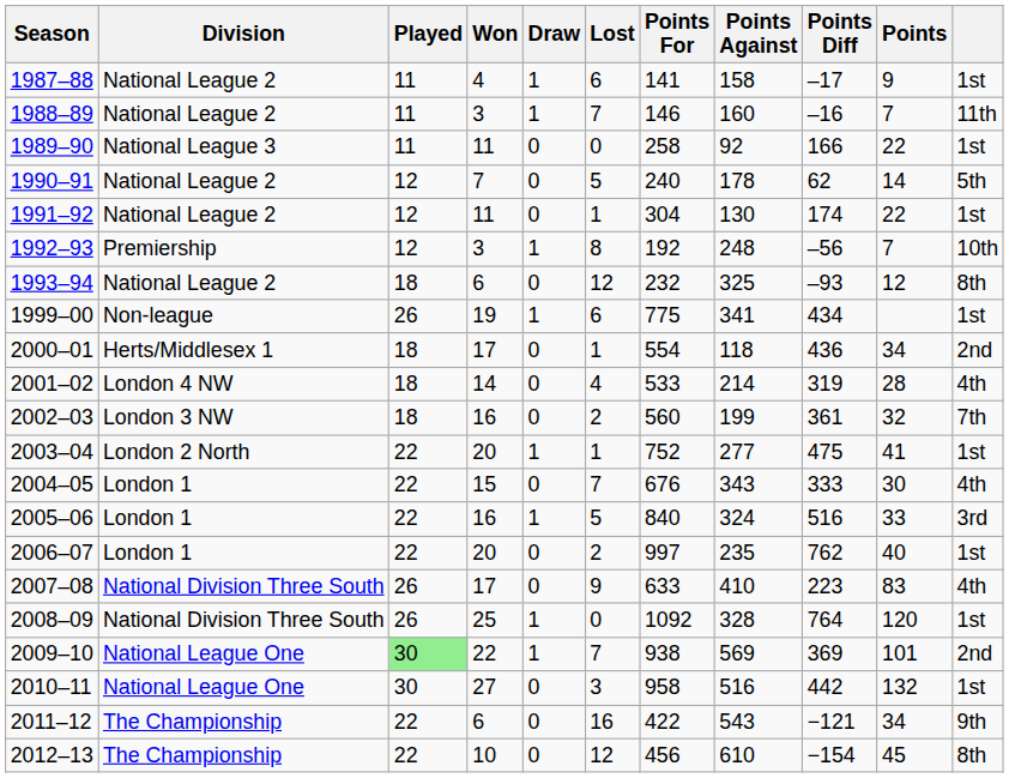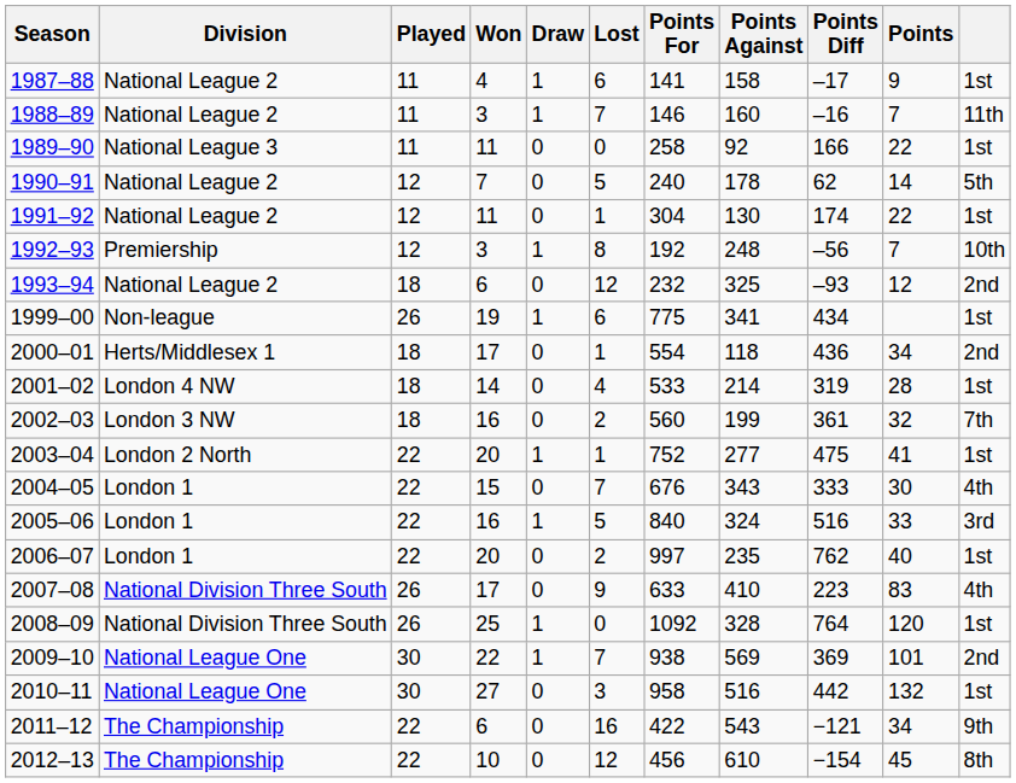 <table class="wikitable sortable">
 <tr>
 <th>Season</th>
 <th>Division</th>
 <th>Played</th>
 <th>Won</th>
 <th>Draw</th>
 <th>Lost</th>
 <th>Points <br> For</th>
 <th>Points <br> Against</th>
 <th>Points <br> Diff</th>
 <th>Points</th>
 <th></th>
 </tr>
 <tr>
 <td><a href='#'>1987–88</a></td>
 <td>National League 2</td>
 <td>11</td>
 <td>4</td>
 <td>1</td>
 <td>6</td>
 <td>141</td>
 <td>158</td>
 <td>–17</td>
 <td>9</td>
 <td>1st</td>
 </tr>
 <tr>
 <td><a href='#'>1988–89</a></td>
 <td>National League 2</td>
 <td>11</td>
 <td>3</td>
 <td>1</td>
 <td>7</td>
 <td>146</td>
 <td>160</td>
 <td>–16</td>
 <td>7</td>
 <td>11th</td>
 </tr>
 <tr>
 <td><a href='#'>1989–90</a></td>
 <td>National League 3</td>
 <td>11</td>
 <td>11</td>
 <td>0</td>
 <td>0</td>
 <td>258</td>
 <td>92</td>
 <td>166</td>
 <td>22</td>
 <td>1st</td>
 </tr>
 <tr>
 <td><a href='#'>1990–91</a></td>
 <td>National League 2</td>
 <td>12</td>
 <td>7</td>
 <td>0</td>
 <td>5</td>
 <td>240</td>
 <td>178</td>
 <td>62</td>
 <td>14</td>
 <td>5th</td>
 </tr>
 <tr>
 <td><a href='#'>1991–92</a></td>
 <td>National League 2</td>
 <td>12</td>
 <td>11</td>
 <td>0</td>
 <td>1</td>
 <td>304</td>
 <td>130</td>
 <td>174</td>
 <td>22</td>
 <td>1st</td>
 </tr>
 <tr>
 <td><a href='#'>1992–93</a></td>
 <td>Premiership</td>
 <td>12</td>
 <td>3</td>
 <td>1</td>
 <td>8</td>
 <td>192</td>
 <td>248</td>
 <td>–56</td>
 <td>7</td>
 <td>10th</td>
 </tr>
 <tr>
 <td><a href='#'>1993–94</a></td>
 <td>National League 2</td>
 <td>18</td>
 <td>6</td>
 <td>0</td>
 <td>12</td>
 <td>232</td>
 <td>325</td>
 <td>–93</td>
 <td>12</td>
-<td>8th</td>
+<td>2nd</td>
 </tr>
 <tr>
 <td>1999–00</td>
 <td>Non-league</td>
 <td>26</td>
 <td>19</td>
 <td>1</td>
 <td>6</td>
 <td>775</td>
 <td>341</td>
 <td>434</td>
 <td></td>
 <td>1st</td>
 </tr>
 <tr>
 <td>2000–01</td>
 <td>Herts/Middlesex 1</td>
 <td>18</td>
 <td>17</td>
 <td>0</td>
 <td>1</td>
 <td>554</td>
 <td>118</td>
 <td>436</td>
 <td>34</td>
 <td>2nd</td>
 </tr>
 <tr>
 <td>2001–02</td>
 <td>London 4 NW</td>
 <td>18</td>
 <td>14</td>
 <td>0</td>
 <td>4</td>
 <td>533</td>
 <td>214</td>
 <td>319</td>
 <td>28</td>
-<td>4th</td>
+<td>1st</td>
 </tr>
 <tr>
 <td>2002–03</td>
 <td>London 3 NW</td>
 <td>18</td>
 <td>16</td>
 <td>0</td>
 <td>2</td>
 <td>560</td>
 <td>199</td>
 <td>361</td>
 <td>32</td>
 <td>7th</td>
 </tr>
 <tr>
 <td>2003–04</td>
 <td>London 2 North</td>
 <td>22</td>
 <td>20</td>
 <td>1</td>
 <td>1</td>
 <td>752</td>
 <td>277</td>
 <td>475</td>
 <td>41</td>
 <td>1st</td>
 </tr>
 <tr>
 <td>2004–05</td>
 <td>London 1</td>
 <td>22</td>
 <td>15</td>
 <td>0</td>
 <td>7</td>
 <td>676</td>
 <td>343</td>
 <td>333</td>
 <td>30</td>
 <td>4th</td>
 </tr>
 <tr>
 <td>2005–06</td>
 <td>London 1</td>
 <td>22</td>
 <td>16</td>
 <td>1</td>
 <td>5</td>
 <td>840</td>
 <td>324</td>
 <td>516</td>
 <td>33</td>
 <td>3rd</td>
 </tr>
 <tr>
 <td>2006–07</td>
 <td>London 1</td>
 <td>22</td>
 <td>20</td>
 <td>0</td>
 <td>2</td>
 <td>997</td>
 <td>235</td>
 <td>762</td>
 <td>40</td>
 <td>1st</td>
 </tr>
 <tr>
 <td>2007–08</td>
 <td><a href='#'>National Division Three South</a></td>
 <td>26</td>
 <td>17</td>
 <td>0</td>
 <td>9</td>
 <td>633</td>
 <td>410</td>
 <td>223</td>
 <td>83</td>
 <td>4th</td>
 </tr>
 <tr>
 <td>2008–09</td>
 <td>National Division Three South</td>
 <td>26</td>
 <td>25</td>
 <td>1</td>
 <td>0</td>
 <td>1092</td>
 <td>328</td>
 <td>764</td>
 <td>120</td>
 <td>1st</td>
 </tr>
 <tr>
 <td>2009–10</td>
 <td><a href='#'>National League One</a></td>
-<td style="background: lightgreen;">30</td>
+<td>30</td>
 <td>22</td>
 <td>1</td>
 <td>7</td>
 <td>938</td>
 <td>569</td>
 <td>369</td>
 <td>101</td>
 <td>2nd</td>
 </tr>
 <tr>
 <td>2010–11</td>
 <td><a href='#'>National League One</a></td>
 <td>30</td>
 <td>27</td>
 <td>0</td>
 <td>3</td>
 <td>958</td>
 <td>516</td>
 <td>442</td>
 <td>132</td>
 <td>1st</td>
 </tr>
 <tr>
 <td>2011–12</td>
 <td><a href='#'>The Championship</a></td>
 <td>22</td>
 <td>6</td>
 <td>0</td>
 <td>16</td>
 <td>422</td>
 <td>543</td>
 <td>−121</td>
 <td>34</td>
 <td>9th</td>
 </tr>
 <tr>
 <td>2012–13</td>
 <td><a href='#'>The Championship</a></td>
 <td>22</td>
 <td>10</td>
 <td>0</td>
 <td>12</td>
 <td>456</td>
 <td>610</td>
 <td>−154</td>
 <td>45</td>
 <td>8th</td>
 </tr>
 </table>
